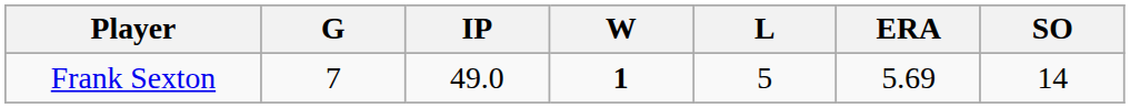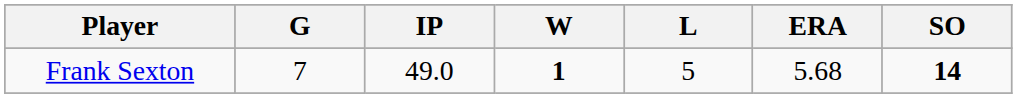 <table class="wikitable sortable">
 <tr>
 <th bgcolor="#DDDDFF" width="16%">Player</th>
 <th bgcolor="#DDDDFF" width="9%">G</th>
 <th bgcolor="#DDDDFF" width="9%">IP</th>
 <th bgcolor="#DDDDFF" width="9%">W</th>
 <th bgcolor="#DDDDFF" width="9%">L</th>
 <th bgcolor="#DDDDFF" width="9%">ERA</th>
 <th bgcolor="#DDDDFF" width="9%">SO</th>
 </tr>
 <tr align="center">
 <td><a href='#'>Frank Sexton</a></td>
 <td>7</td>
 <td>49.0</td>
 <td><strong>1</strong></td>
 <td>5</td>
-<td>5.69</td>
-<td>14</td>
+<td>5.68</td>
+<td><strong>14</strong></td>
 </tr>
 </table>
